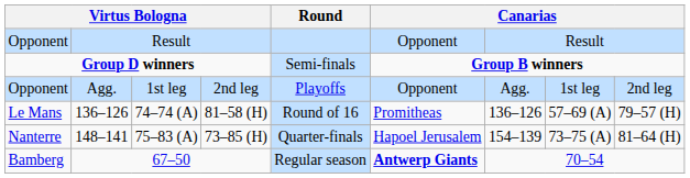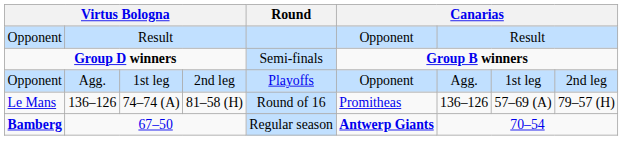 <table class="wikitable" style="text-align:center">
 <tr>
 <th colspan="4"> <a href='#'>Virtus Bologna</a></th>
 <th>Round</th>
 <th colspan="4"> <a href='#'>Canarias</a></th>
 </tr>
 <tr style="background:#C1E0FF">
 <td>Opponent</td>
 <td colspan="3">Result</td>
 <td></td>
 <td>Opponent</td>
 <td colspan="3">Result</td>
 </tr>
 <tr>
 <td colspan="4" style="vertical-align:top"><strong><a href='#'>Group D</a> winners</strong><br></td>
 <td style="background:#C1E0FF">Semi-finals</td>
 <td colspan="4" style="vertical-align:top"><strong><a href='#'>Group B</a> winners</strong><br></td>
 </tr>
 <tr style="background:#C1E0FF">
 <td>Opponent</td>
 <td>Agg.</td>
 <td>1st leg</td>
 <td>2nd leg</td>
 <td><a href='#'>Playoffs</a></td>
 <td>Opponent</td>
 <td>Agg.</td>
 <td>1st leg</td>
 <td>2nd leg</td>
 </tr>
 <tr>
 <td style="text-align:left"> <a href='#'>Le Mans</a></td>
 <td>136–126</td>
 <td>74–74 (A)</td>
 <td>81–58 (H)</td>
 <td style="background:#C1E0FF">Round of 16</td>
 <td style="text-align:left"> <a href='#'>Promitheas</a></td>
 <td>136–126</td>
 <td>57–69 (A)</td>
 <td>79–57 (H)</td>
 </tr>
 <tr>
-<td style="text-align:left"> <a href='#'>Nanterre</a></td>
-<td>148–141</td>
-<td>75–83 (A)</td>
-<td>73–85 (H)</td>
-<td style="background:#C1E0FF">Quarter-finals</td>
-<td style="text-align:left"> <a href='#'>Hapoel Jerusalem</a></td>
-<td>154–139</td>
-<td>73–75 (A)</td>
-<td>81–64 (H)</td>
-</tr>
-<tr>
-<td style="text-align:left"> <a href='#'>Bamberg</a></td>
+<td style="text-align:left"><strong> <a href='#'>Bamberg</a></strong></td>
 <td colspan=3><a href='#'>67–50</a></td>
 <td style="background:#C1E0FF">Regular season</td>
 <td style="text-align:left"><strong> <a href='#'>Antwerp Giants</a></strong></td>
 <td colspan=3><a href='#'>70–54</a></td>
 </tr>
 </table>
